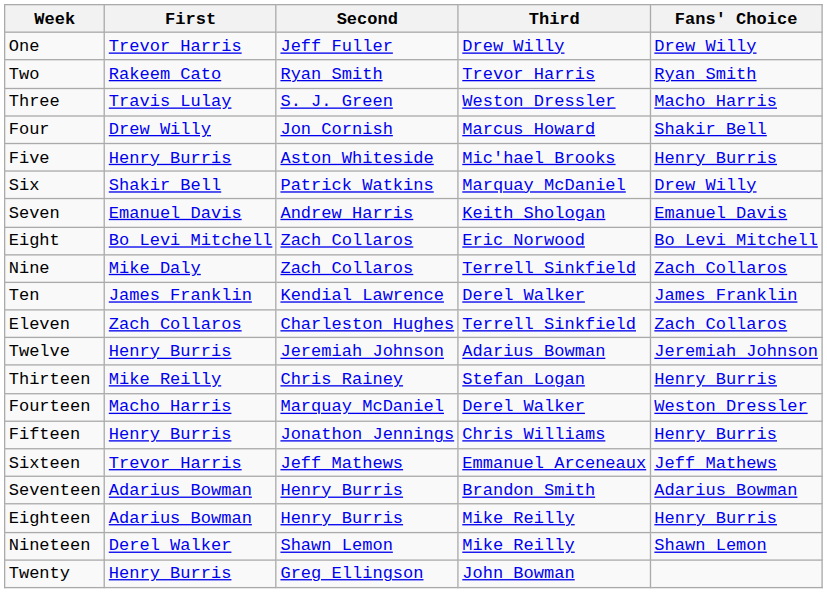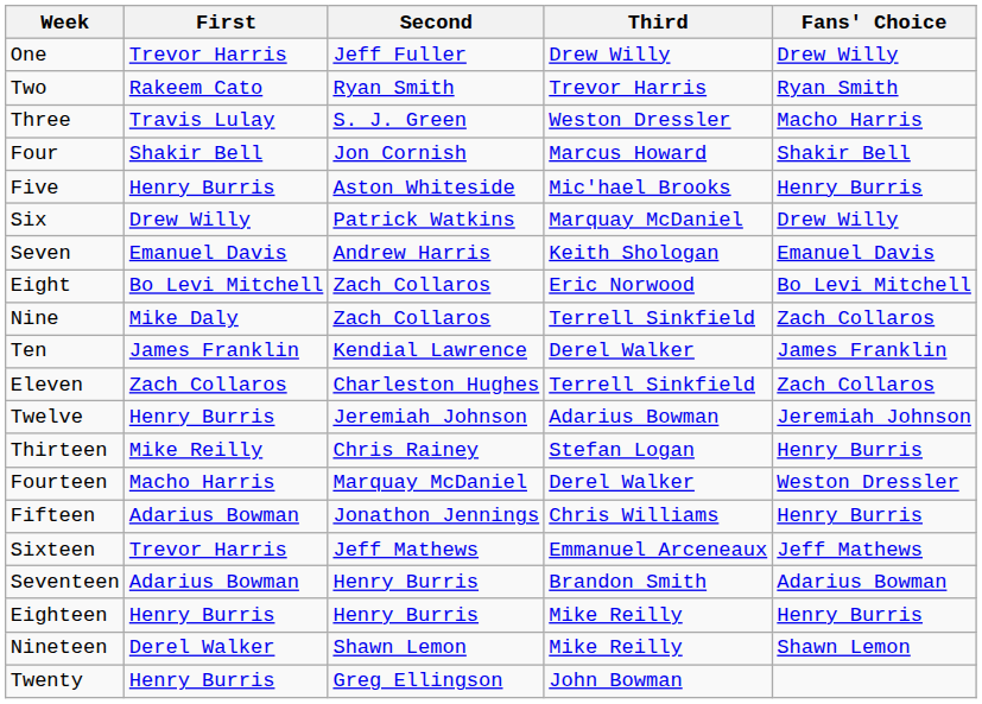 <table class="wikitable">
 <tr>
 <th>Week</th>
 <th>First</th>
 <th>Second</th>
 <th>Third</th>
 <th>Fans' Choice</th>
 </tr>
 <tr>
 <td>One</td>
 <td><a href='#'>Trevor Harris</a></td>
 <td><a href='#'>Jeff Fuller</a></td>
 <td><a href='#'>Drew Willy</a></td>
 <td><a href='#'>Drew Willy</a></td>
 </tr>
 <tr>
 <td>Two</td>
 <td><a href='#'>Rakeem Cato</a></td>
 <td><a href='#'>Ryan Smith</a></td>
 <td><a href='#'>Trevor Harris</a></td>
 <td><a href='#'>Ryan Smith</a></td>
 </tr>
 <tr>
 <td>Three</td>
 <td><a href='#'>Travis Lulay</a></td>
 <td><a href='#'>S. J. Green</a></td>
 <td><a href='#'>Weston Dressler</a></td>
 <td><a href='#'>Macho Harris</a></td>
 </tr>
 <tr>
 <td>Four</td>
-<td><a href='#'>Drew Willy</a></td>
+<td><a href='#'>Shakir Bell</a></td>
 <td><a href='#'>Jon Cornish</a></td>
 <td><a href='#'>Marcus Howard</a></td>
 <td><a href='#'>Shakir Bell</a></td>
 </tr>
 <tr>
 <td>Five</td>
 <td><a href='#'>Henry Burris</a></td>
 <td><a href='#'>Aston Whiteside</a></td>
 <td><a href='#'>Mic'hael Brooks</a></td>
 <td><a href='#'>Henry Burris</a></td>
 </tr>
 <tr>
 <td>Six</td>
-<td><a href='#'>Shakir Bell</a></td>
+<td><a href='#'>Drew Willy</a></td>
 <td><a href='#'>Patrick Watkins</a></td>
 <td><a href='#'>Marquay McDaniel</a></td>
 <td><a href='#'>Drew Willy</a></td>
 </tr>
 <tr>
 <td>Seven</td>
 <td><a href='#'>Emanuel Davis</a></td>
 <td><a href='#'>Andrew Harris</a></td>
 <td><a href='#'>Keith Shologan</a></td>
 <td><a href='#'>Emanuel Davis</a></td>
 </tr>
 <tr>
 <td>Eight</td>
 <td><a href='#'>Bo Levi Mitchell</a></td>
 <td><a href='#'>Zach Collaros</a></td>
 <td><a href='#'>Eric Norwood</a></td>
 <td><a href='#'>Bo Levi Mitchell</a></td>
 </tr>
 <tr>
 <td>Nine</td>
 <td><a href='#'>Mike Daly</a></td>
 <td><a href='#'>Zach Collaros</a></td>
 <td><a href='#'>Terrell Sinkfield</a></td>
 <td><a href='#'>Zach Collaros</a></td>
 </tr>
 <tr>
 <td>Ten</td>
 <td><a href='#'>James Franklin</a></td>
 <td><a href='#'>Kendial Lawrence</a></td>
 <td><a href='#'>Derel Walker</a></td>
 <td><a href='#'>James Franklin</a></td>
 </tr>
 <tr>
 <td>Eleven</td>
 <td><a href='#'>Zach Collaros</a></td>
 <td><a href='#'>Charleston Hughes</a></td>
 <td><a href='#'>Terrell Sinkfield</a></td>
 <td><a href='#'>Zach Collaros</a></td>
 </tr>
 <tr>
 <td>Twelve</td>
 <td><a href='#'>Henry Burris</a></td>
 <td><a href='#'>Jeremiah Johnson</a></td>
 <td><a href='#'>Adarius Bowman</a></td>
 <td><a href='#'>Jeremiah Johnson</a></td>
 </tr>
 <tr>
 <td>Thirteen</td>
 <td><a href='#'>Mike Reilly</a></td>
 <td><a href='#'>Chris Rainey</a></td>
 <td><a href='#'>Stefan Logan</a></td>
 <td><a href='#'>Henry Burris</a></td>
 </tr>
 <tr>
 <td>Fourteen</td>
 <td><a href='#'>Macho Harris</a></td>
 <td><a href='#'>Marquay McDaniel</a></td>
 <td><a href='#'>Derel Walker</a></td>
 <td><a href='#'>Weston Dressler</a></td>
 </tr>
 <tr>
 <td>Fifteen</td>
-<td><a href='#'>Henry Burris</a></td>
+<td><a href='#'>Adarius Bowman</a></td>
 <td><a href='#'>Jonathon Jennings</a></td>
 <td><a href='#'>Chris Williams</a></td>
 <td><a href='#'>Henry Burris</a></td>
 </tr>
 <tr>
 <td>Sixteen</td>
 <td><a href='#'>Trevor Harris</a></td>
 <td><a href='#'>Jeff Mathews</a></td>
 <td><a href='#'>Emmanuel Arceneaux</a></td>
 <td><a href='#'>Jeff Mathews</a></td>
 </tr>
 <tr>
 <td>Seventeen</td>
 <td><a href='#'>Adarius Bowman</a></td>
 <td><a href='#'>Henry Burris</a></td>
 <td><a href='#'>Brandon Smith</a></td>
 <td><a href='#'>Adarius Bowman</a></td>
 </tr>
 <tr>
 <td>Eighteen</td>
-<td><a href='#'>Adarius Bowman</a></td>
+<td><a href='#'>Henry Burris</a></td>
 <td><a href='#'>Henry Burris</a></td>
 <td><a href='#'>Mike Reilly</a></td>
 <td><a href='#'>Henry Burris</a></td>
 </tr>
 <tr>
 <td>Nineteen</td>
 <td><a href='#'>Derel Walker</a></td>
 <td><a href='#'>Shawn Lemon</a></td>
 <td><a href='#'>Mike Reilly</a></td>
 <td><a href='#'>Shawn Lemon</a></td>
 </tr>
 <tr>
 <td>Twenty</td>
 <td><a href='#'>Henry Burris</a></td>
 <td><a href='#'>Greg Ellingson</a></td>
 <td><a href='#'>John Bowman</a></td>
 <td></td>
 </tr>
 </table>
